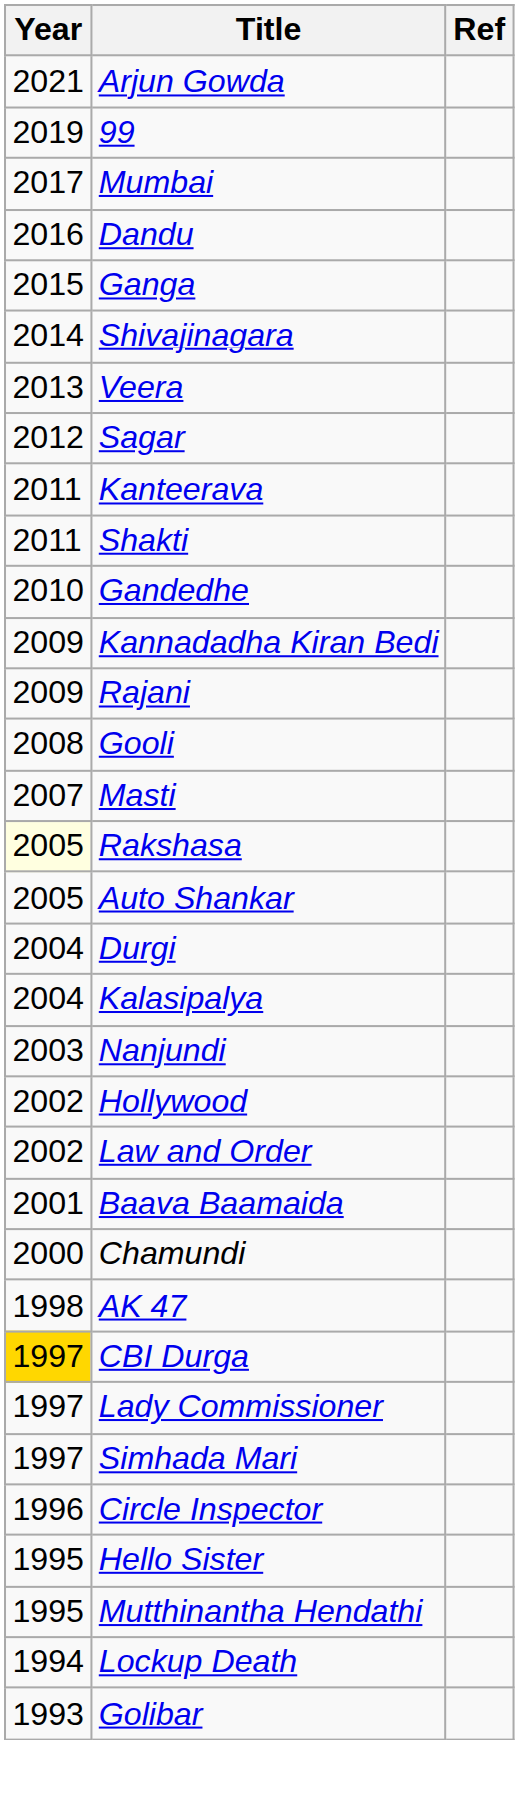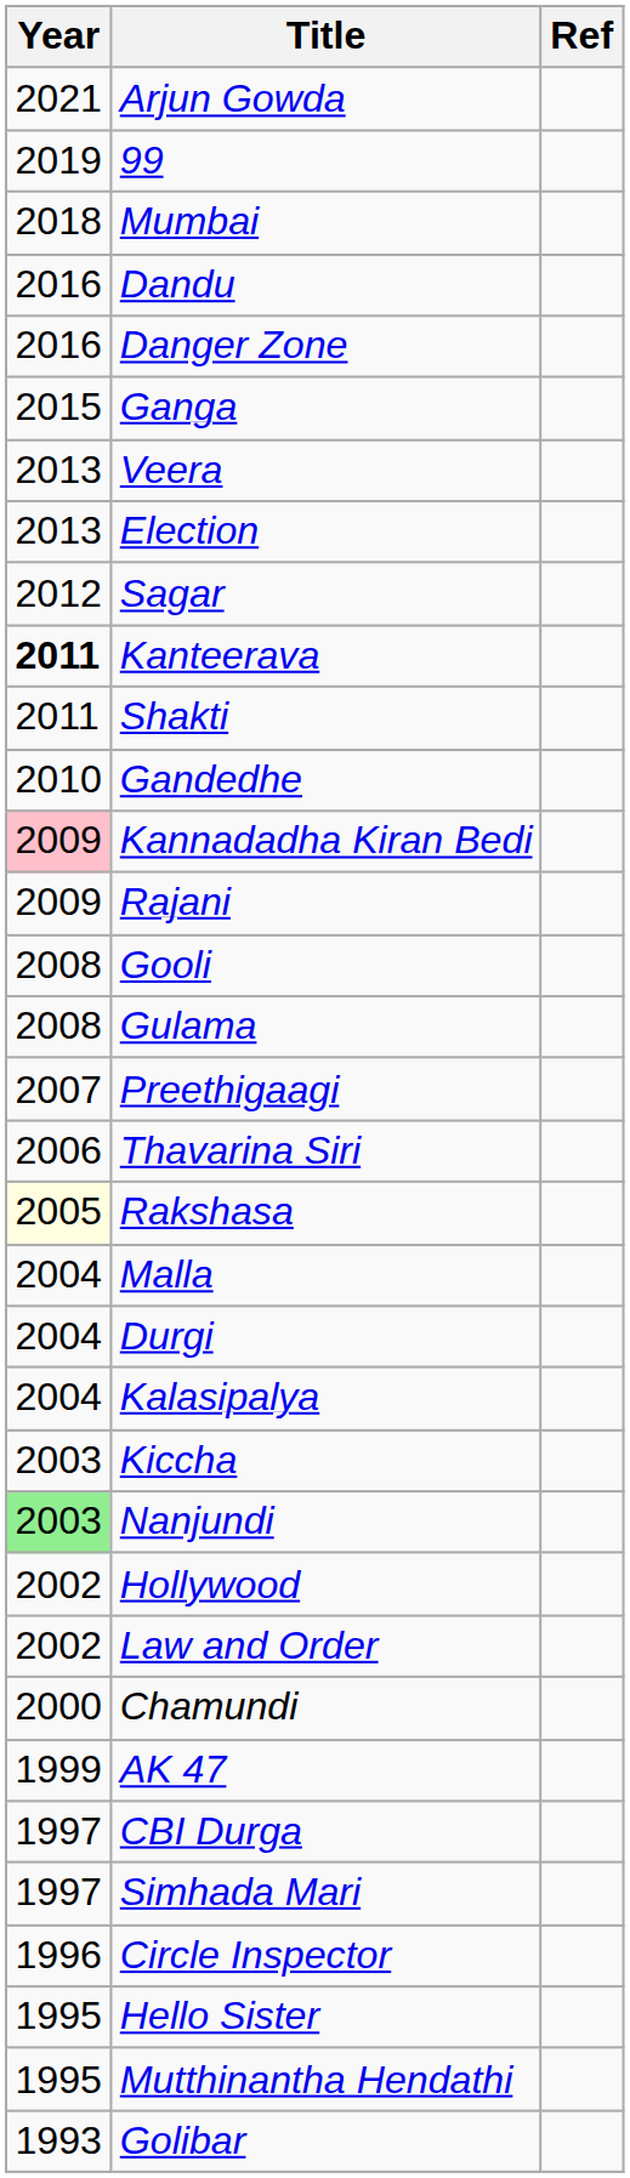 <table class="wikitable sortable plainrowheaders">
 <tr>
 <th scope="col">Year</th>
 <th scope="col">Title</th>
 <th>Ref</th>
 </tr>
 <tr>
 <td>2021</td>
 <td><em><a href='#'>Arjun Gowda</a></em></td>
 <td></td>
 </tr>
 <tr>
 <td>2019</td>
 <td><em><a href='#'>99</a></em></td>
 <td></td>
 </tr>
 <tr>
-<td>2017</td>
+<td>2018</td>
 <td><em><a href='#'>Mumbai</a></em></td>
 <td></td>
 </tr>
 <tr>
 <td>2016</td>
 <td><em><a href='#'>Dandu</a></em></td>
 <td></td>
 </tr>
 <tr>
-<td>2015</td>
-<td><em><a href='#'>Ganga</a></em></td>
+<td>2016</td>
+<td><em><a href='#'>Danger Zone</a></em></td>
 <td></td>
 </tr>
 <tr>
-<td>2014</td>
-<td><em><a href='#'>Shivajinagara</a></em></td>
+<td>2015</td>
+<td><em><a href='#'>Ganga</a></em></td>
 <td></td>
 </tr>
 <tr>
 <td>2013</td>
 <td><em><a href='#'>Veera</a></em></td>
 <td></td>
 </tr>
 <tr>
+<td>2013</td>
+<td><em><a href='#'>Election</a></em></td>
+<td></td>
+</tr>
+<tr>
 <td>2012</td>
 <td><em><a href='#'>Sagar</a></em></td>
 <td></td>
 </tr>
 <tr>
-<td>2011</td>
+<td><strong>2011</strong></td>
 <td><em><a href='#'>Kanteerava</a></em></td>
 <td></td>
 </tr>
 <tr>
 <td>2011</td>
 <td><em><a href='#'>Shakti</a></em></td>
 <td></td>
 </tr>
 <tr>
 <td>2010</td>
 <td><em><a href='#'>Gandedhe</a></em></td>
 <td></td>
 </tr>
 <tr>
-<td>2009</td>
+<td style="background: pink;">2009</td>
 <td><em><a href='#'>Kannadadha Kiran Bedi</a></em></td>
 <td></td>
 </tr>
 <tr>
 <td>2009</td>
 <td><em><a href='#'>Rajani</a></em></td>
 <td></td>
 </tr>
 <tr>
 <td>2008</td>
 <td><em><a href='#'>Gooli</a></em></td>
 <td></td>
 </tr>
 <tr>
+<td>2008</td>
+<td><em><a href='#'>Gulama</a></em></td>
+<td></td>
+</tr>
+<tr>
 <td>2007</td>
-<td><em><a href='#'>Masti</a></em></td>
+<td><em><a href='#'>Preethigaagi</a></em></td>
+<td></td>
+</tr>
+<tr>
+<td>2006</td>
+<td><em><a href='#'>Thavarina Siri</a></em></td>
 <td></td>
 </tr>
 <tr>
 <td style="background: lightyellow;">2005</td>
 <td><em><a href='#'>Rakshasa</a></em></td>
 <td></td>
 </tr>
 <tr>
-<td>2005</td>
-<td><em><a href='#'>Auto Shankar</a></em></td>
+<td>2004</td>
+<td><em><a href='#'>Malla</a></em></td>
 <td></td>
 </tr>
 <tr>
 <td>2004</td>
 <td><em><a href='#'>Durgi</a></em></td>
 <td></td>
 </tr>
 <tr>
 <td>2004</td>
 <td><em><a href='#'>Kalasipalya</a></em></td>
 <td></td>
 </tr>
 <tr>
 <td>2003</td>
+<td><em><a href='#'>Kiccha</a></em></td>
+<td></td>
+</tr>
+<tr>
+<td style="background: lightgreen;">2003</td>
 <td><em><a href='#'>Nanjundi</a></em></td>
 <td></td>
 </tr>
 <tr>
 <td>2002</td>
 <td><em><a href='#'>Hollywood</a></em></td>
 <td></td>
 </tr>
 <tr>
 <td>2002</td>
 <td><em><a href='#'>Law and Order</a></em></td>
 <td></td>
 </tr>
 <tr>
-<td>2001</td>
-<td><em><a href='#'>Baava Baamaida</a></em></td>
-<td></td>
-</tr>
-<tr>
 <td>2000</td>
 <td><em>Chamundi</em></td>
 <td></td>
 </tr>
 <tr>
-<td>1998</td>
+<td>1999</td>
 <td><em><a href='#'>AK 47</a></em></td>
 <td></td>
 </tr>
 <tr>
-<td style="background: gold;">1997</td>
+<td>1997</td>
 <td><em><a href='#'>CBI Durga</a></em></td>
-<td></td>
-</tr>
-<tr>
-<td>1997</td>
-<td><em><a href='#'>Lady Commissioner</a></em></td>
 <td></td>
 </tr>
 <tr>
 <td>1997</td>
 <td><em><a href='#'>Simhada Mari</a></em></td>
 <td></td>
 </tr>
 <tr>
 <td>1996</td>
 <td><em><a href='#'>Circle Inspector</a></em></td>
 <td></td>
 </tr>
 <tr>
 <td>1995</td>
 <td><em><a href='#'>Hello Sister</a></em></td>
 <td></td>
 </tr>
 <tr>
 <td>1995</td>
 <td><em><a href='#'>Mutthinantha Hendathi</a></em></td>
 <td></td>
 </tr>
 <tr>
-<td>1994</td>
-<td><em><a href='#'>Lockup Death</a></em></td>
-<td></td>
-</tr>
-<tr>
 <td>1993</td>
 <td><em><a href='#'>Golibar</a></em></td>
 <td></td>
 </tr>
 </table>
